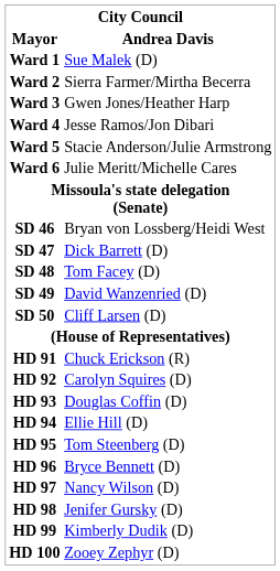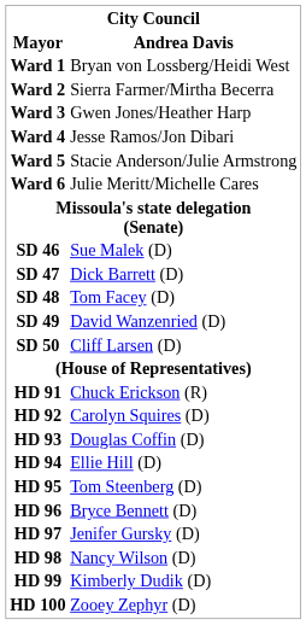 <table style="float: right; border: 1px solid darkgrey; ">
 <tr>
 <th colspan="2">City Council</th>
 </tr>
 <tr>
 <th>Mayor</th>
 <th>Andrea Davis</th>
 </tr>
 <tr>
 <th>Ward 1</th>
-<td><a href='#'>Sue Malek</a> (D)</td>
+<td>Bryan von Lossberg/Heidi West</td>
 </tr>
 <tr>
 <th>Ward 2</th>
 <td>Sierra Farmer/Mirtha Becerra</td>
 </tr>
 <tr>
 <th>Ward 3</th>
 <td>Gwen Jones/Heather Harp</td>
 </tr>
 <tr>
 <th>Ward 4</th>
 <td>Jesse Ramos/Jon Dibari</td>
 </tr>
 <tr>
 <th>Ward 5</th>
 <td>Stacie Anderson/Julie Armstrong</td>
 </tr>
 <tr>
 <th>Ward 6</th>
 <td>Julie Meritt/Michelle Cares</td>
 </tr>
 <tr>
 <th colspan="2">Missoula's state delegation<br>(Senate)</th>
 </tr>
 <tr>
 <th>SD 46</th>
-<td>Bryan von Lossberg/Heidi West</td>
+<td><a href='#'>Sue Malek</a> (D)</td>
 </tr>
 <tr>
 <th>SD 47</th>
 <td><a href='#'>Dick Barrett</a> (D)</td>
 </tr>
 <tr>
 <th>SD 48</th>
 <td><a href='#'>Tom Facey</a> (D) </td>
 </tr>
 <tr>
 <th>SD 49</th>
 <td><a href='#'>David Wanzenried</a> (D) </td>
 </tr>
 <tr>
 <th>SD 50</th>
 <td><a href='#'>Cliff Larsen</a> (D) </td>
 </tr>
 <tr>
 <th colspan="2">(House of Representatives)</th>
 </tr>
 <tr>
 <th>HD 91</th>
 <td><a href='#'>Chuck Erickson</a> (R)</td>
 </tr>
 <tr>
 <th>HD 92</th>
 <td><a href='#'>Carolyn Squires</a> (D) </td>
 </tr>
 <tr>
 <th>HD 93</th>
 <td><a href='#'>Douglas Coffin</a> (D)</td>
 </tr>
 <tr>
 <th>HD 94</th>
 <td><a href='#'>Ellie Hill</a> (D) </td>
 </tr>
 <tr>
 <th>HD 95</th>
 <td><a href='#'>Tom Steenberg</a> (D)</td>
 </tr>
 <tr>
 <th>HD 96</th>
 <td><a href='#'>Bryce Bennett</a> (D) </td>
 </tr>
 <tr>
 <th>HD 97</th>
-<td><a href='#'>Nancy Wilson</a> (D)</td>
+<td><a href='#'>Jenifer Gursky</a> (D)</td>
 </tr>
 <tr>
 <th>HD 98</th>
-<td><a href='#'>Jenifer Gursky</a> (D)</td>
+<td><a href='#'>Nancy Wilson</a> (D)</td>
 </tr>
 <tr>
 <th>HD 99</th>
 <td><a href='#'>Kimberly Dudik</a> (D)</td>
 </tr>
 <tr>
 <th>HD 100</th>
 <td><a href='#'>Zooey Zephyr</a> (D)</td>
 </tr>
 </table>
